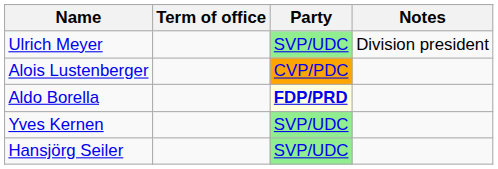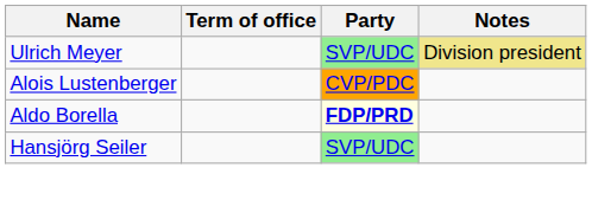 <table class="wikitable">
 <tr>
 <th>Name</th>
 <th>Term of office</th>
 <th>Party</th>
 <th>Notes</th>
 </tr>
 <tr>
 <td><a href='#'>Ulrich Meyer</a></td>
 <td></td>
 <td style="background:lightgreen"><a href='#'>SVP/UDC</a></td>
-<td>Division president</td>
+<td style="background: khaki;">Division president</td>
 </tr>
 <tr>
 <td><a href='#'>Alois Lustenberger</a></td>
 <td></td>
 <td style="background:orange"><a href='#'>CVP/PDC</a></td>
 <td></td>
 </tr>
 <tr>
 <td><a href='#'>Aldo Borella</a></td>
 <td></td>
 <td style="background:lightyellow"><strong><a href='#'>FDP/PRD</a></strong></td>
 <td></td>
 </tr>
 <tr>
-<td><a href='#'>Yves Kernen</a></td>
-<td></td>
-<td style="background:lightgreen"><a href='#'>SVP/UDC</a></td>
-<td></td>
-</tr>
-<tr>
 <td><a href='#'>Hansjörg Seiler</a></td>
 <td></td>
 <td style="background:lightgreen"><a href='#'>SVP/UDC</a></td>
 <td></td>
 </tr>
 </table>
